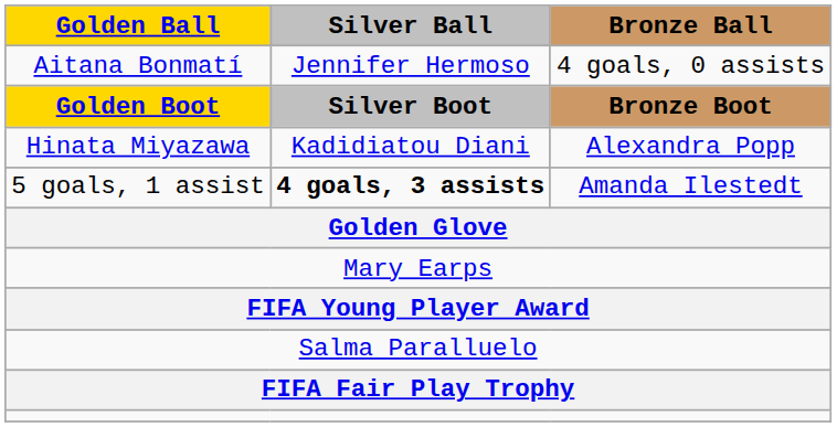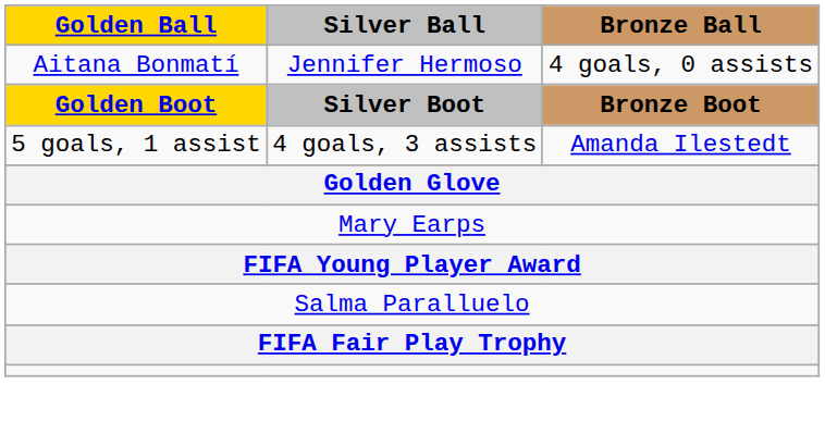 <table class="wikitable" style="text-align:center">
 <tr>
 <th scope=col style="background-color: gold"><a href='#'>Golden Ball</a></th>
 <th scope=col style="background-color: silver">Silver Ball</th>
 <th scope=col style="background-color: #cc9966">Bronze Ball</th>
 </tr>
 <tr>
 <td> <a href='#'>Aitana Bonmatí</a></td>
 <td> <a href='#'>Jennifer Hermoso</a></td>
 <td>4 goals, 0 assists</td>
 </tr>
 <tr>
 <th scope=col style="background-color: gold"><a href='#'>Golden Boot</a></th>
 <th scope=col style="background-color: silver">Silver Boot</th>
 <th scope=col style="background-color: #cc9966">Bronze Boot</th>
 </tr>
 <tr>
-<td> <a href='#'>Hinata Miyazawa</a></td>
-<td> <a href='#'>Kadidiatou Diani</a></td>
-<td> <a href='#'>Alexandra Popp</a></td>
-</tr>
-<tr>
 <td>5 goals, 1 assist</td>
-<td><strong>4 goals, 3 assists</strong></td>
+<td>4 goals, 3 assists</td>
 <td> <a href='#'>Amanda Ilestedt</a></td>
 </tr>
 <tr>
 <th colspan="3"><a href='#'>Golden Glove</a></th>
 </tr>
 <tr>
 <td colspan="3"> <a href='#'>Mary Earps</a></td>
 </tr>
 <tr>
 <th colspan="3"><a href='#'>FIFA Young Player Award</a></th>
 </tr>
 <tr>
 <td colspan="3"> <a href='#'>Salma Paralluelo</a></td>
 </tr>
 <tr>
 <th colspan="3"><a href='#'>FIFA Fair Play Trophy</a></th>
 </tr>
 <tr>
 <td colspan="3"></td>
 </tr>
 </table>
